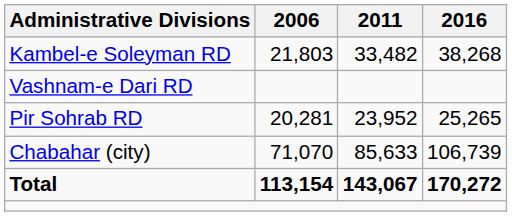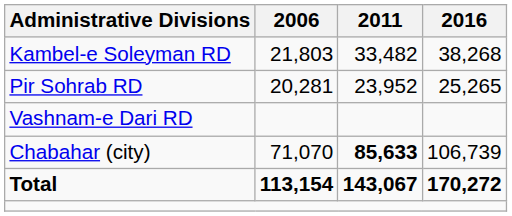 <table class="wikitable">
 <tr>
 <th>Administrative Divisions</th>
 <th>2006</th>
 <th>2011</th>
 <th>2016</th>
 </tr>
 <tr>
 <td><a href='#'>Kambel-e Soleyman RD</a></td>
 <td style="text-align: right;">21,803</td>
 <td style="text-align: right;">33,482</td>
 <td style="text-align: right;">38,268</td>
 </tr>
 <tr>
+<td><a href='#'>Pir Sohrab RD</a></td>
+<td style="text-align: right;">20,281</td>
+<td style="text-align: right;">23,952</td>
+<td style="text-align: right;">25,265</td>
+</tr>
+<tr>
 <td><a href='#'>Vashnam-e Dari RD</a></td>
 <td style="text-align: right;"></td>
 <td style="text-align: right;"></td>
 <td style="text-align: right;"></td>
 </tr>
 <tr>
-<td><a href='#'>Pir Sohrab RD</a></td>
-<td style="text-align: right;">20,281</td>
-<td style="text-align: right;">23,952</td>
-<td style="text-align: right;">25,265</td>
-</tr>
-<tr>
 <td><a href='#'>Chabahar</a> (city)</td>
 <td style="text-align: right;">71,070</td>
-<td style="text-align: right;">85,633</td>
+<td style="text-align: right;"><strong>85,633</strong></td>
 <td style="text-align: right;">106,739</td>
 </tr>
 <tr>
 <td><strong>Total</strong></td>
 <td style="text-align: right;"><strong>113,154</strong></td>
 <td style="text-align: right;"><strong>143,067</strong></td>
 <td style="text-align: right;"><strong>170,272</strong></td>
 </tr>
 <tr>
 <td colspan=4></td>
 </tr>
 </table>
